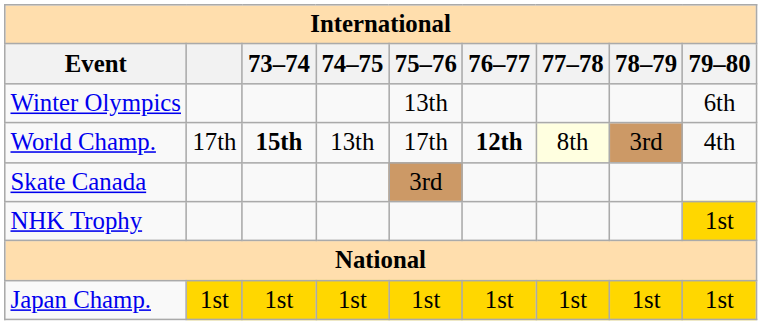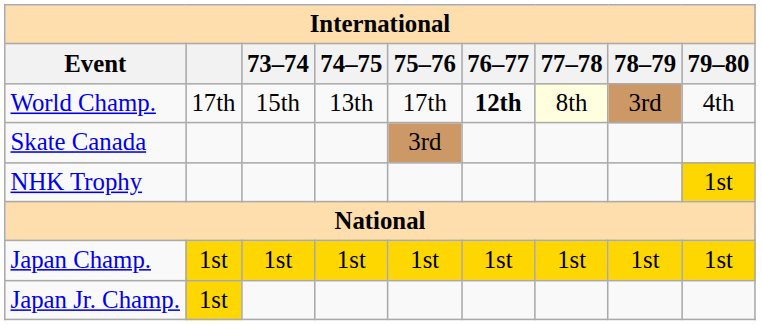 <table class="wikitable" style="text-align:center">
 <tr>
 <th style="background-color: #ffdead; " colspan=9 align=center>International</th>
 </tr>
 <tr>
 <th>Event</th>
 <th></th>
 <th>73–74</th>
 <th>74–75</th>
 <th>75–76</th>
 <th>76–77</th>
 <th>77–78</th>
 <th>78–79</th>
 <th>79–80</th>
 </tr>
 <tr>
-<td align=left><a href='#'>Winter Olympics</a></td>
-<td></td>
-<td></td>
-<td></td>
-<td>13th</td>
-<td></td>
-<td></td>
-<td></td>
-<td>6th</td>
-</tr>
-<tr>
 <td align=left><a href='#'>World Champ.</a></td>
 <td>17th</td>
-<td><strong>15th</strong></td>
+<td>15th</td>
 <td>13th</td>
 <td>17th</td>
 <td><strong>12th</strong></td>
 <td style="background: lightyellow;">8th</td>
 <td bgcolor=cc9966>3rd</td>
 <td>4th</td>
 </tr>
 <tr>
 <td align=left><a href='#'>Skate Canada</a></td>
 <td></td>
 <td></td>
 <td></td>
 <td bgcolor=cc9966>3rd</td>
 <td></td>
 <td></td>
 <td></td>
 <td></td>
 </tr>
 <tr>
 <td align=left><a href='#'>NHK Trophy</a></td>
 <td></td>
 <td></td>
 <td></td>
 <td></td>
 <td></td>
 <td></td>
 <td></td>
 <td bgcolor=gold>1st</td>
 </tr>
 <tr>
 <th style="background-color: #ffdead; " colspan=9 align=center>National</th>
 </tr>
 <tr>
 <td align=left><a href='#'>Japan Champ.</a></td>
 <td bgcolor=gold>1st</td>
 <td bgcolor=gold>1st</td>
 <td bgcolor=gold>1st</td>
 <td bgcolor=gold>1st</td>
 <td bgcolor=gold>1st</td>
 <td bgcolor=gold>1st</td>
 <td bgcolor=gold>1st</td>
 <td bgcolor=gold>1st</td>
 </tr>
+<tr>
+<td align=left><a href='#'>Japan Jr. Champ.</a></td>
+<td bgcolor=gold>1st</td>
+<td></td>
+<td></td>
+<td></td>
+<td></td>
+<td></td>
+<td></td>
+<td></td>
+</tr>
 </table>
